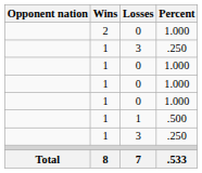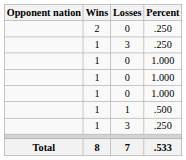 <table class=wikitable>
 <tr>
 <th>Opponent nation</th>
 <th>Wins</th>
 <th>Losses</th>
 <th>Percent</th>
 </tr>
 <tr align=center>
 <td align=left></td>
 <td>2</td>
 <td>0</td>
-<td>1.000</td>
+<td>.250</td>
 </tr>
 <tr align=center>
 <td align=left></td>
 <td>1</td>
 <td>3</td>
 <td>.250</td>
 </tr>
 <tr align=center>
 <td align=left></td>
 <td>1</td>
 <td>0</td>
 <td>1.000</td>
 </tr>
 <tr align=center>
 <td align=left></td>
 <td>1</td>
 <td>0</td>
 <td>1.000</td>
 </tr>
 <tr align=center>
 <td align=left></td>
 <td>1</td>
 <td>0</td>
 <td>1.000</td>
 </tr>
 <tr align=center>
 <td align=left></td>
 <td>1</td>
 <td>1</td>
 <td>.500</td>
 </tr>
 <tr align=center>
 <td align=left></td>
 <td>1</td>
 <td>3</td>
 <td>.250</td>
 </tr>
 <tr>
 <td colspan=4 bgcolor=lightgray></td>
 </tr>
 <tr>
 <th>Total</th>
 <th>8</th>
 <th>7</th>
 <th>.533</th>
 </tr>
 </table>
